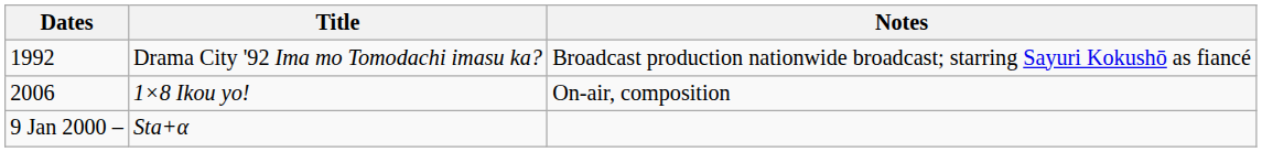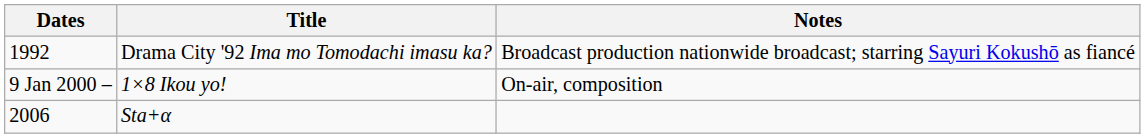 <table class="wikitable">
 <tr>
 <th>Dates</th>
 <th>Title</th>
 <th>Notes</th>
 </tr>
 <tr>
 <td>1992</td>
 <td>Drama City '92 <em>Ima mo Tomodachi imasu ka?</em></td>
 <td>Broadcast production nationwide broadcast; starring <a href='#'>Sayuri Kokushō</a> as fiancé</td>
 </tr>
 <tr>
-<td>2006</td>
+<td>9 Jan 2000 –</td>
 <td><em>1×8 Ikou yo!</em></td>
 <td>On-air, composition</td>
 </tr>
 <tr>
-<td>9 Jan 2000 –</td>
+<td>2006</td>
 <td><em>Sta+α</em></td>
 <td></td>
 </tr>
 </table>
